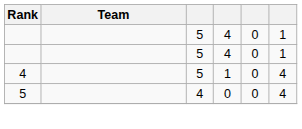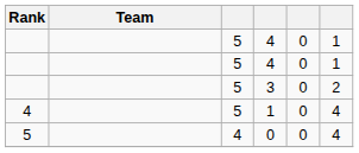 <table class="wikitable" style="text-align:center; font-size:90%;">
 <tr>
 <th width=35>Rank</th>
 <th width=160>Team</th>
 <th width=25></th>
 <th width=25></th>
 <th width=25></th>
 <th width=25></th>
 </tr>
 <tr>
 <td></td>
 <td align="left"></td>
 <td>5</td>
 <td>4</td>
 <td>0</td>
 <td>1</td>
 </tr>
 <tr>
 <td></td>
 <td align="left"></td>
 <td>5</td>
 <td>4</td>
 <td>0</td>
 <td>1</td>
 </tr>
 <tr>
+<td></td>
+<td align="left"></td>
+<td>5</td>
+<td>3</td>
+<td>0</td>
+<td>2</td>
+</tr>
+<tr>
 <td>4</td>
 <td align="left"></td>
 <td>5</td>
 <td>1</td>
 <td>0</td>
 <td>4</td>
 </tr>
 <tr>
 <td>5</td>
 <td align="left"></td>
 <td>4</td>
 <td>0</td>
 <td>0</td>
 <td>4</td>
 </tr>
 <tr>
 </tr>
 </table>
